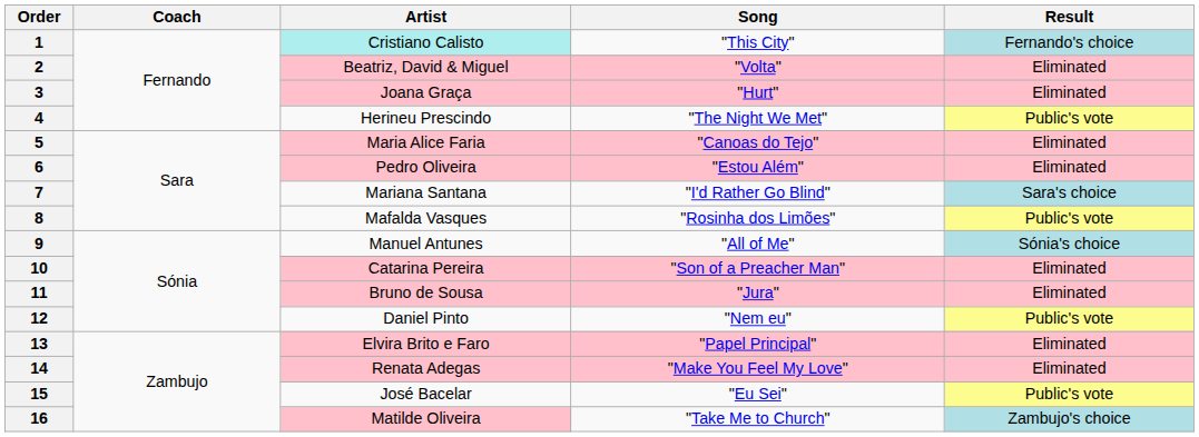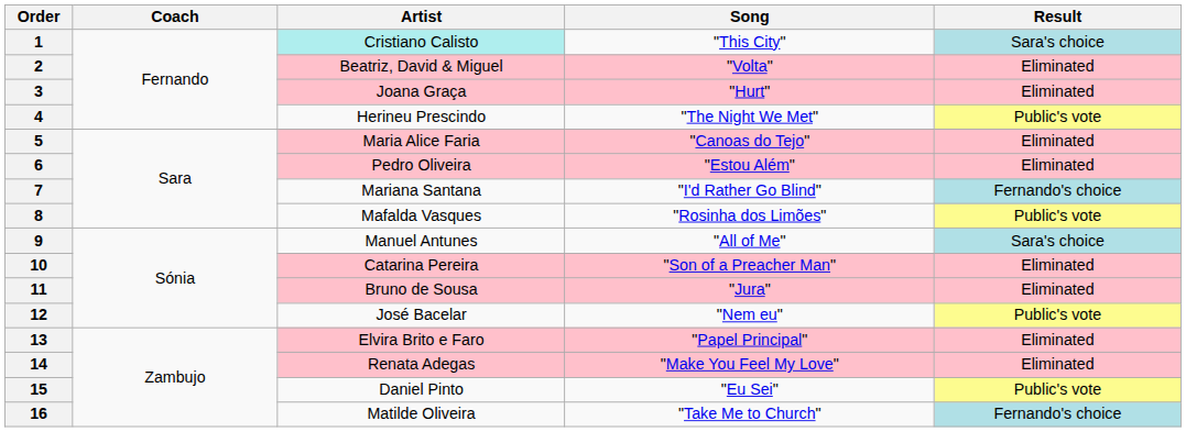 <table class="wikitable" style="text-align: center; width:95%">
 <tr>
 <th style="width:02%">Order</th>
 <th style="width:10%">Coach</th>
 <th style="width:14%">Artist</th>
 <th style="width:18%">Song</th>
 <th style="width:12%">Result</th>
 </tr>
 <tr>
 <th>1</th>
 <td rowspan="4">Fernando</td>
 <td style="background: paleturquoise;">Cristiano Calisto</td>
 <td>"<a href='#'>This City</a>"</td>
-<td style="background:#B0E0E6">Fernando's choice</td>
+<td style="background:#B0E0E6">Sara's choice</td>
 </tr>
 <tr>
 <th>2</th>
 <td style="background:pink">Beatriz, David & Miguel</td>
 <td style="background:pink">"<a href='#'>Volta</a>"</td>
 <td style="background:pink">Eliminated</td>
 </tr>
 <tr>
 <th>3</th>
 <td style="background:pink">Joana Graça</td>
 <td style="background:pink">"<a href='#'>Hurt</a>"</td>
 <td style="background:pink">Eliminated</td>
 </tr>
 <tr>
 <th>4</th>
 <td>Herineu Prescindo</td>
 <td>"<a href='#'>The Night We Met</a>"</td>
 <td style="background:#fdfc8f">Public's vote</td>
 </tr>
 <tr>
 <th>5</th>
 <td rowspan="4">Sara</td>
 <td style="background:pink">Maria Alice Faria</td>
 <td style="background:pink">"<a href='#'>Canoas do Tejo</a>"</td>
 <td style="background:pink">Eliminated</td>
 </tr>
 <tr>
 <th>6</th>
 <td style="background:pink">Pedro Oliveira</td>
 <td style="background:pink">"<a href='#'>Estou Além</a>"</td>
 <td style="background:pink">Eliminated</td>
 </tr>
 <tr>
 <th>7</th>
 <td>Mariana Santana</td>
 <td>"<a href='#'>I'd Rather Go Blind</a>"</td>
-<td style="background:#B0E0E6">Sara's choice</td>
+<td style="background:#B0E0E6">Fernando's choice</td>
 </tr>
 <tr>
 <th>8</th>
 <td>Mafalda Vasques</td>
 <td>"<a href='#'>Rosinha dos Limões</a>"</td>
 <td style="background:#fdfc8f">Public's vote</td>
 </tr>
 <tr>
 <th>9</th>
 <td rowspan="4">Sónia</td>
 <td>Manuel Antunes</td>
 <td>"<a href='#'>All of Me</a>"</td>
-<td style="background:#B0E0E6">Sónia's choice</td>
+<td style="background:#B0E0E6">Sara's choice</td>
 </tr>
 <tr>
 <th>10</th>
 <td style="background:pink">Catarina Pereira</td>
 <td style="background:pink">"<a href='#'>Son of a Preacher Man</a>"</td>
 <td style="background:pink">Eliminated</td>
 </tr>
 <tr>
 <th>11</th>
 <td style="background:pink">Bruno de Sousa</td>
 <td style="background:pink">"<a href='#'>Jura</a>"</td>
 <td style="background:pink">Eliminated</td>
 </tr>
 <tr>
 <th>12</th>
-<td>Daniel Pinto</td>
+<td>José Bacelar</td>
 <td>"<a href='#'>Nem eu</a>"</td>
 <td style="background:#fdfc8f">Public's vote</td>
 </tr>
 <tr>
 <th>13</th>
 <td rowspan="4">Zambujo</td>
 <td style="background:pink">Elvira Brito e Faro</td>
 <td style="background:pink">"<a href='#'>Papel Principal</a>"</td>
 <td style="background:pink">Eliminated</td>
 </tr>
 <tr>
 <th>14</th>
 <td style="background:pink">Renata Adegas</td>
 <td style="background:pink">"<a href='#'>Make You Feel My Love</a>"</td>
 <td style="background:pink">Eliminated</td>
 </tr>
 <tr>
 <th>15</th>
-<td>José Bacelar</td>
+<td>Daniel Pinto</td>
 <td>"<a href='#'>Eu Sei</a>"</td>
 <td style="background:#fdfc8f">Public's vote</td>
 </tr>
 <tr>
 <th>16</th>
-<td style="background: pink;">Matilde Oliveira</td>
+<td>Matilde Oliveira</td>
 <td>"<a href='#'>Take Me to Church</a>"</td>
-<td style="background:#B0E0E6">Zambujo's choice</td>
+<td style="background:#B0E0E6">Fernando's choice</td>
 </tr>
 </table>
